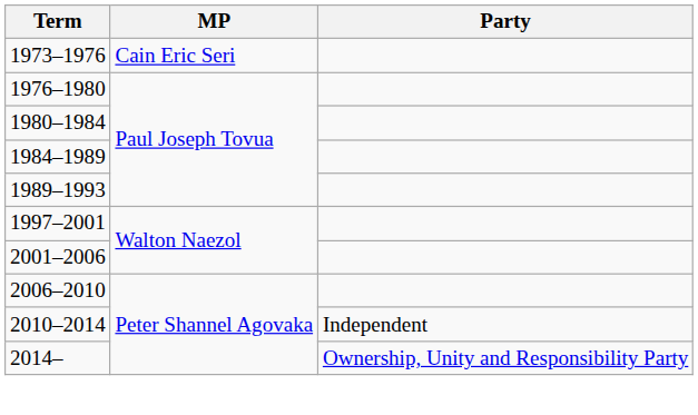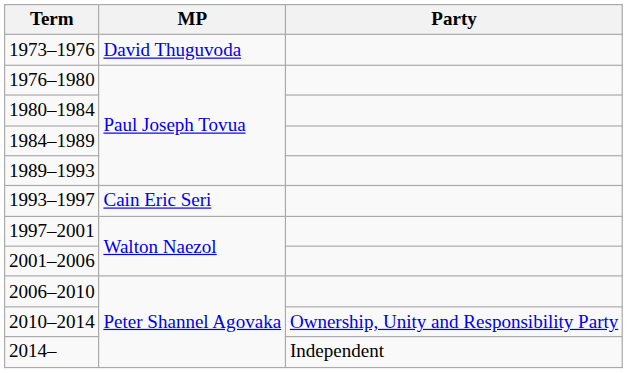 <table class=wikitable>
 <tr>
 <th>Term</th>
 <th>MP</th>
 <th>Party</th>
 </tr>
 <tr>
 <td>1973–1976</td>
-<td><a href='#'>Cain Eric Seri</a></td>
+<td><a href='#'>David Thuguvoda</a></td>
 <td> </td>
 </tr>
 <tr>
 <td>1976–1980</td>
 <td rowspan=4><a href='#'>Paul Joseph Tovua</a></td>
 <td> </td>
 </tr>
 <tr>
 <td>1980–1984</td>
 <td> </td>
 </tr>
 <tr>
 <td>1984–1989</td>
 <td> </td>
 </tr>
 <tr>
 <td>1989–1993</td>
 <td> </td>
 </tr>
 <tr>
+<td>1993–1997</td>
+<td><a href='#'>Cain Eric Seri</a></td>
+<td> </td>
+</tr>
+<tr>
 <td>1997–2001</td>
 <td rowspan=2><a href='#'>Walton Naezol</a></td>
 <td> </td>
 </tr>
 <tr>
 <td>2001–2006</td>
 <td> </td>
 </tr>
 <tr>
 <td>2006–2010</td>
 <td rowspan=3><a href='#'>Peter Shannel Agovaka</a></td>
 <td> </td>
 </tr>
 <tr>
 <td>2010–2014</td>
-<td>Independent</td>
+<td><a href='#'>Ownership, Unity and Responsibility Party</a></td>
 </tr>
 <tr>
 <td>2014–</td>
-<td><a href='#'>Ownership, Unity and Responsibility Party</a></td>
+<td>Independent</td>
 </tr>
 </table>
